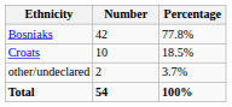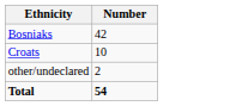 <table class="wikitable">
 <tr>
 <th width="100px">Ethnicity</th>
 <th width="80px">Number</th>
-<th width="80px">Percentage</th>
 </tr>
 <tr>
 <td><a href='#'>Bosniaks</a></td>
 <td>42</td>
-<td>77.8%</td>
 </tr>
 <tr>
 <td><a href='#'>Croats</a></td>
 <td>10</td>
-<td>18.5%</td>
 </tr>
 <tr>
 <td>other/undeclared</td>
 <td>2</td>
-<td>3.7%</td>
 </tr>
 <tr>
 <td><strong>Total</strong></td>
 <td><strong>54</strong></td>
-<td><strong>100%</strong></td>
 </tr>
 </table>
